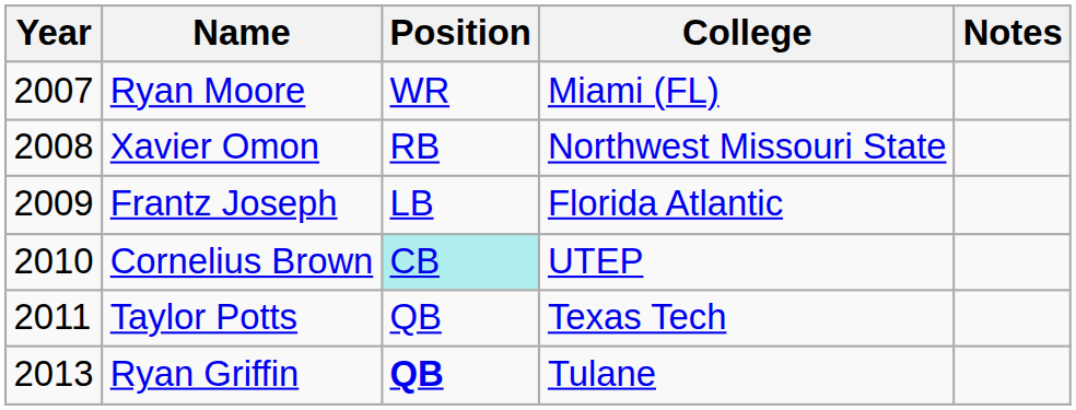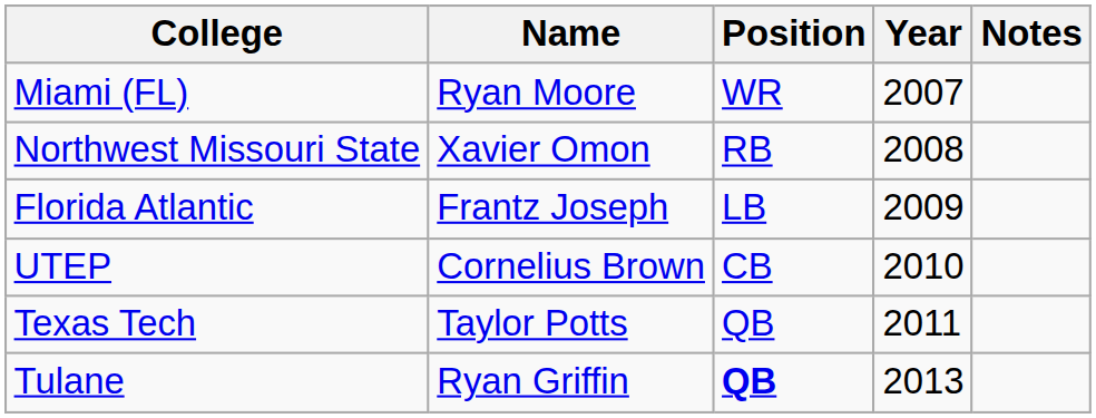 <table class="wikitable">
 <tr>
-<th>Year</th>
+<th>College</th>
 <th>Name</th>
 <th>Position</th>
-<th>College</th>
+<th>Year</th>
 <th>Notes</th>
 </tr>
 <tr>
-<td>2007</td>
+<td><a href='#'>Miami (FL)</a></td>
 <td><a href='#'>Ryan Moore</a></td>
 <td><a href='#'>WR</a></td>
-<td><a href='#'>Miami (FL)</a></td>
+<td>2007</td>
 <td></td>
 </tr>
 <tr>
-<td>2008</td>
+<td><a href='#'>Northwest Missouri State</a></td>
 <td><a href='#'>Xavier Omon</a></td>
 <td><a href='#'>RB</a></td>
-<td><a href='#'>Northwest Missouri State</a></td>
+<td>2008</td>
 <td></td>
 </tr>
 <tr>
-<td>2009</td>
+<td><a href='#'>Florida Atlantic</a></td>
 <td><a href='#'>Frantz Joseph</a></td>
 <td><a href='#'>LB</a></td>
-<td><a href='#'>Florida Atlantic</a></td>
+<td>2009</td>
 <td></td>
 </tr>
 <tr>
+<td><a href='#'>UTEP</a></td>
+<td><a href='#'>Cornelius Brown</a></td>
+<td><a href='#'>CB</a></td>
 <td>2010</td>
-<td><a href='#'>Cornelius Brown</a></td>
-<td style="background: paleturquoise;"><a href='#'>CB</a></td>
-<td><a href='#'>UTEP</a></td>
 <td></td>
 </tr>
 <tr>
-<td>2011</td>
+<td><a href='#'>Texas Tech</a></td>
 <td><a href='#'>Taylor Potts</a></td>
 <td><a href='#'>QB</a></td>
-<td><a href='#'>Texas Tech</a></td>
+<td>2011</td>
 <td></td>
 </tr>
 <tr>
-<td>2013</td>
+<td><a href='#'>Tulane</a></td>
 <td><a href='#'>Ryan Griffin</a></td>
 <td><strong><a href='#'>QB</a></strong></td>
-<td><a href='#'>Tulane</a></td>
+<td>2013</td>
 <td></td>
 </tr>
 </table>
